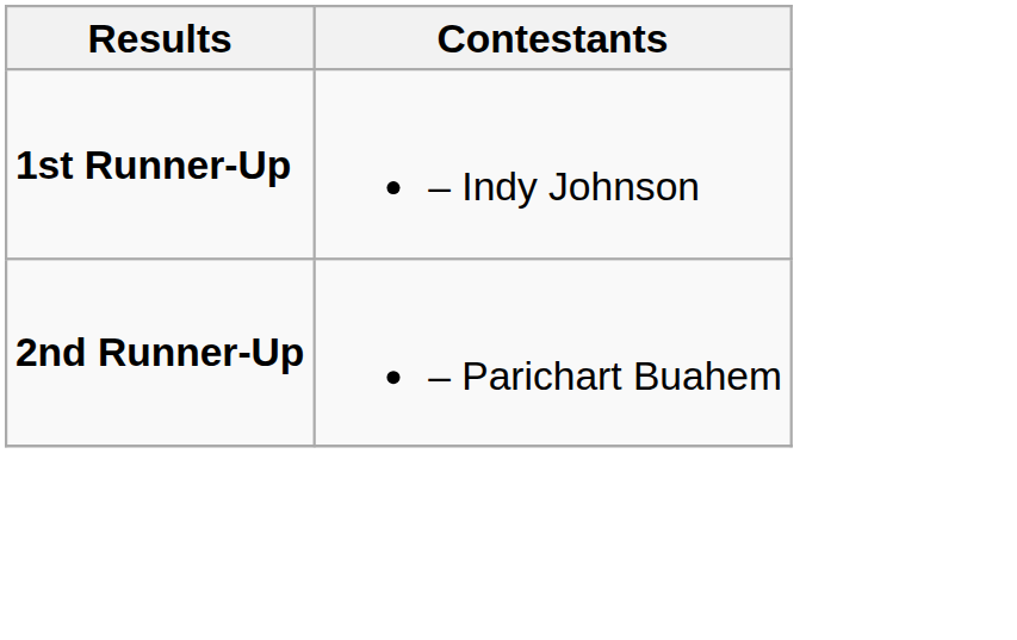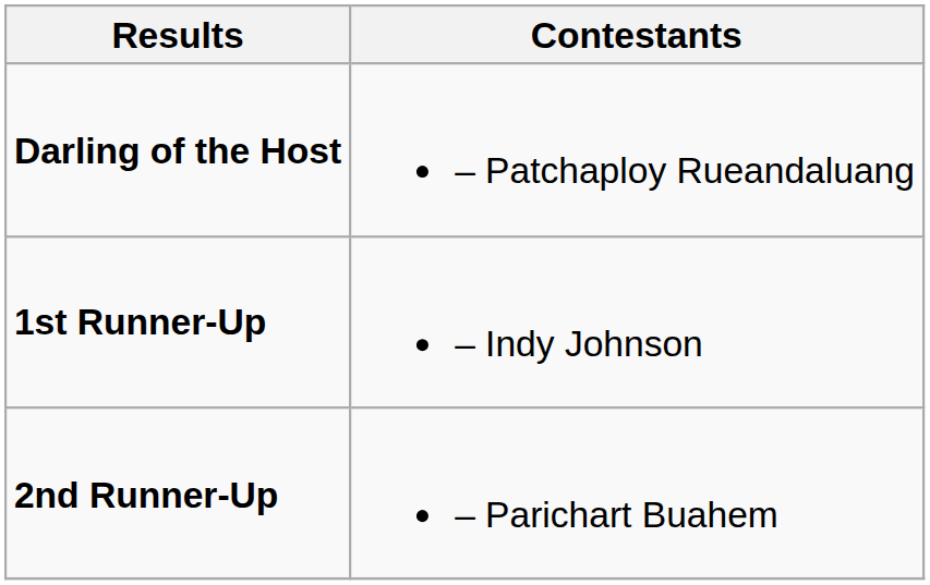 <table class="wikitable" style="font-size: 95%">
 <tr>
 <th>Results</th>
 <th>Contestants</th>
+</tr>
+<tr>
+<td><strong>Darling of the Host</strong></td>
+<td><br><ul><li><strong></strong> – Patchaploy Rueandaluang</li></ul></td>
 </tr>
 <tr>
 <td><strong>1st Runner-Up</strong></td>
 <td><br><ul><li><strong></strong> – Indy Johnson</li></ul></td>
 </tr>
 <tr>
 <td><strong>2nd Runner-Up</strong></td>
 <td><br><ul><li><strong></strong> – Parichart Buahem</li></ul></td>
 </tr>
 <tr>
 </tr>
 </table>
